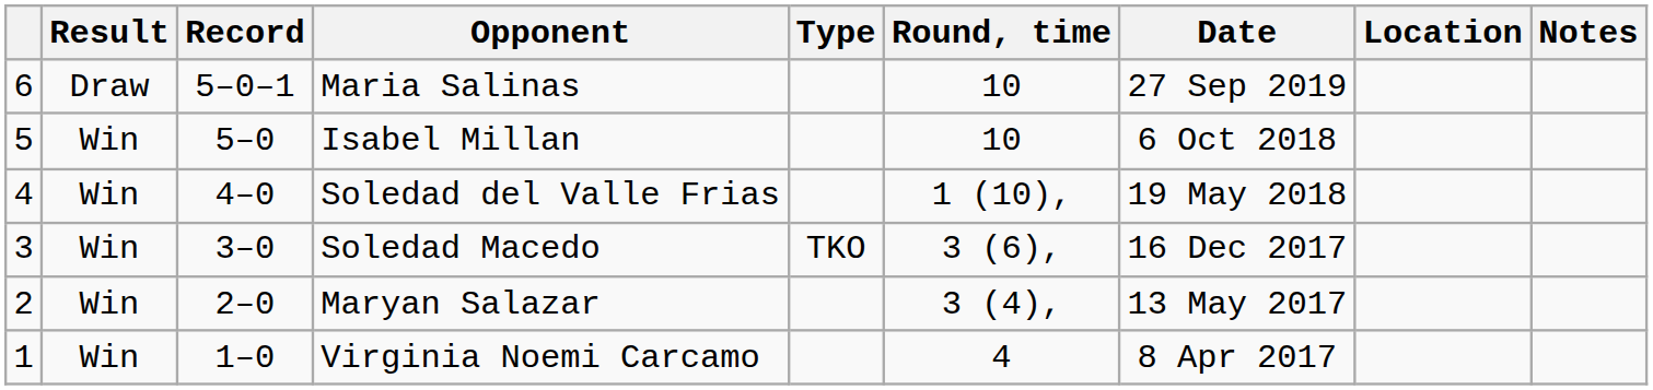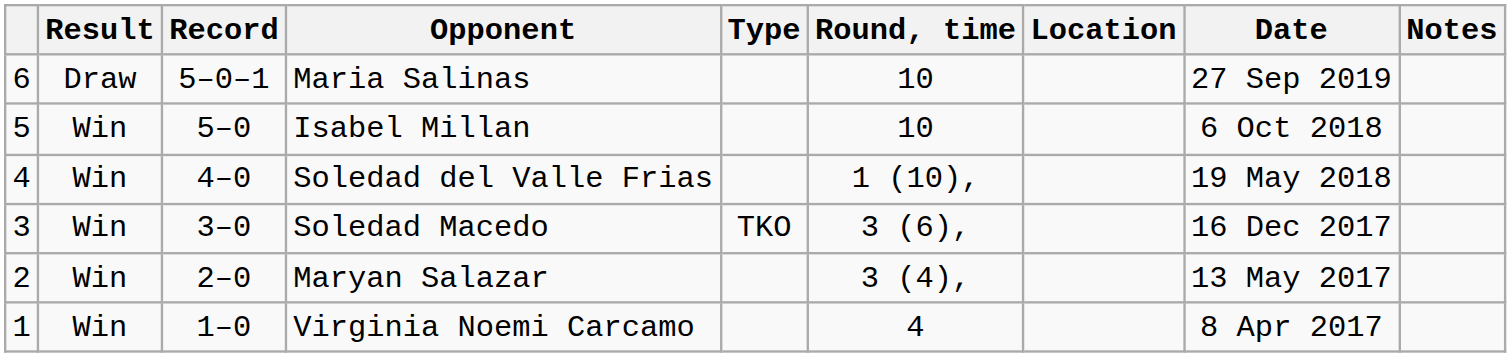 <table class="wikitable" style="text-align:center">
 <tr>
 <th></th>
 <th>Result</th>
 <th>Record</th>
 <th>Opponent</th>
 <th>Type</th>
 <th>Round, time</th>
+<th>Location</th>
 <th>Date</th>
-<th>Location</th>
 <th>Notes</th>
 </tr>
 <tr>
 <td>6</td>
 <td>Draw</td>
 <td>5–0–1</td>
 <td style="text-align:left;">Maria Salinas</td>
 <td></td>
 <td>10</td>
+<td style="text-align:left;"></td>
 <td>27 Sep 2019</td>
-<td style="text-align:left;"></td>
 <td style="text-align:left;"></td>
 </tr>
 <tr>
 <td>5</td>
 <td>Win</td>
 <td>5–0</td>
 <td style="text-align:left;">Isabel Millan</td>
 <td></td>
 <td>10</td>
+<td style="text-align:left;"></td>
 <td>6 Oct 2018</td>
-<td style="text-align:left;"></td>
 <td style="text-align:left;"></td>
 </tr>
 <tr>
 <td>4</td>
 <td>Win</td>
 <td>4–0</td>
 <td style="text-align:left;">Soledad del Valle Frias</td>
 <td></td>
 <td>1 (10), </td>
+<td style="text-align:left;"></td>
 <td>19 May 2018</td>
-<td style="text-align:left;"></td>
 <td></td>
 </tr>
 <tr>
 <td>3</td>
 <td>Win</td>
 <td>3–0</td>
 <td style="text-align:left;">Soledad Macedo</td>
 <td>TKO</td>
 <td>3 (6), </td>
+<td style="text-align:left;"></td>
 <td>16 Dec 2017</td>
-<td style="text-align:left;"></td>
 <td></td>
 </tr>
 <tr>
 <td>2</td>
 <td>Win</td>
 <td>2–0</td>
 <td style="text-align:left;">Maryan Salazar</td>
 <td></td>
 <td>3 (4), </td>
+<td style="text-align:left;"></td>
 <td>13 May 2017</td>
-<td style="text-align:left;"></td>
 <td></td>
 </tr>
 <tr>
 <td>1</td>
 <td>Win</td>
 <td>1–0</td>
 <td style="text-align:left;">Virginia Noemi Carcamo</td>
 <td></td>
 <td>4</td>
+<td style="text-align:left;"></td>
 <td>8 Apr 2017</td>
-<td style="text-align:left;"></td>
 <td></td>
 </tr>
 </table>
